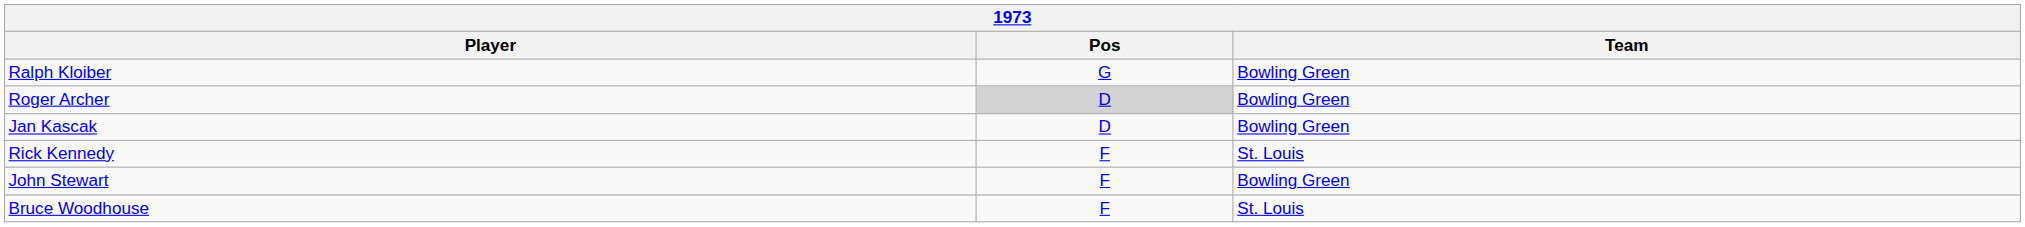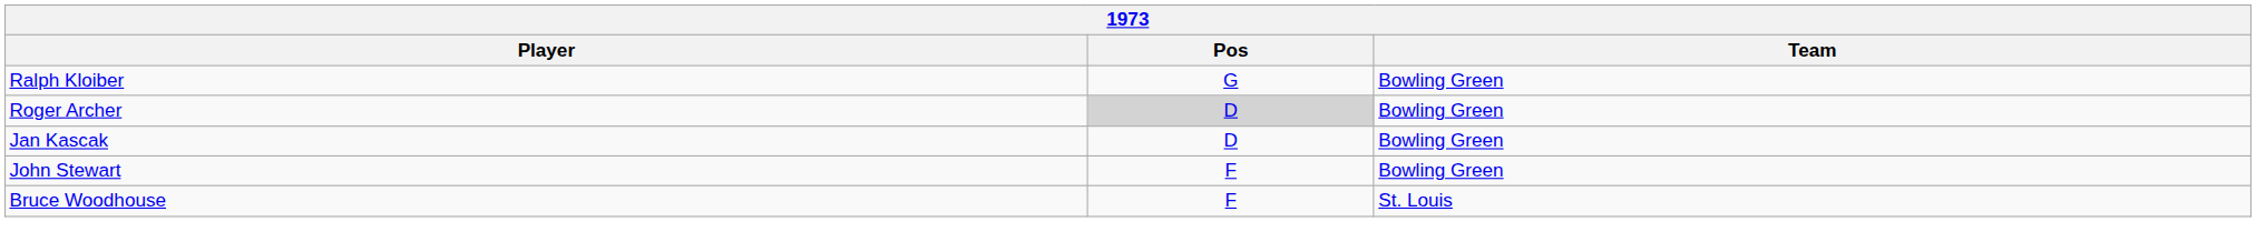 <table class="wikitable" width=95%>
 <tr>
 <th colspan=3><a href='#'>1973</a></th>
 </tr>
 <tr>
 <th>Player</th>
 <th>Pos</th>
 <th>Team</th>
 </tr>
 <tr>
 <td><a href='#'>Ralph Kloiber</a></td>
 <td style="text-align:center;"><a href='#'>G</a></td>
 <td><a href='#'>Bowling Green</a></td>
 </tr>
 <tr>
 <td><a href='#'>Roger Archer</a></td>
 <td style="background: lightgrey; text-align:center;"><a href='#'>D</a></td>
 <td><a href='#'>Bowling Green</a></td>
 </tr>
 <tr>
 <td><a href='#'>Jan Kascak</a></td>
 <td style="text-align:center;"><a href='#'>D</a></td>
 <td><a href='#'>Bowling Green</a></td>
 </tr>
 <tr>
-<td><a href='#'>Rick Kennedy</a></td>
-<td style="text-align:center;"><a href='#'>F</a></td>
-<td><a href='#'>St. Louis</a></td>
-</tr>
-<tr>
 <td><a href='#'>John Stewart</a></td>
 <td style="text-align:center;"><a href='#'>F</a></td>
 <td><a href='#'>Bowling Green</a></td>
 </tr>
 <tr>
 <td><a href='#'>Bruce Woodhouse</a></td>
 <td style="text-align:center;"><a href='#'>F</a></td>
 <td><a href='#'>St. Louis</a></td>
 </tr>
 </table>
